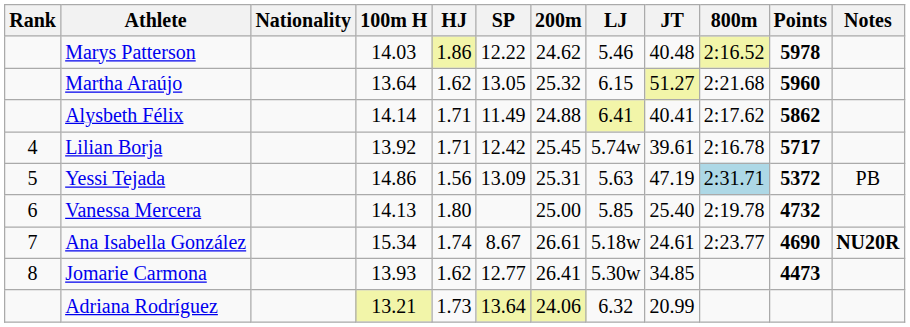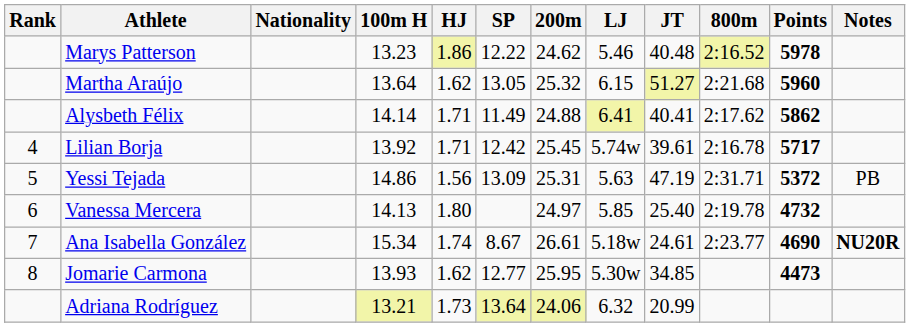 <table class="wikitable sortable" style=" text-align:center;">
 <tr>
 <th>Rank</th>
 <th>Athlete</th>
 <th>Nationality</th>
 <th>100m H</th>
 <th>HJ</th>
 <th>SP</th>
 <th>200m</th>
 <th>LJ</th>
 <th>JT</th>
 <th>800m</th>
 <th>Points</th>
 <th>Notes</th>
 </tr>
 <tr>
 <td></td>
 <td align=left><a href='#'>Marys Patterson</a></td>
 <td align=left></td>
-<td>14.03</td>
+<td>13.23</td>
 <td bgcolor=#F2F5A9>1.86</td>
 <td>12.22</td>
 <td>24.62</td>
 <td>5.46</td>
 <td>40.48</td>
 <td bgcolor=#F2F5A9>2:16.52</td>
 <td><strong>5978</strong></td>
 <td></td>
 </tr>
 <tr>
 <td></td>
 <td align=left><a href='#'>Martha Araújo</a></td>
 <td align=left></td>
 <td>13.64</td>
 <td>1.62</td>
 <td>13.05</td>
 <td>25.32</td>
 <td>6.15</td>
 <td bgcolor=#F2F5A9>51.27</td>
 <td>2:21.68</td>
 <td><strong>5960</strong></td>
 <td></td>
 </tr>
 <tr>
 <td></td>
 <td align=left><a href='#'>Alysbeth Félix</a></td>
 <td align=left></td>
 <td>14.14</td>
 <td>1.71</td>
 <td>11.49</td>
 <td>24.88</td>
 <td bgcolor=#F2F5A9>6.41</td>
 <td>40.41</td>
 <td>2:17.62</td>
 <td><strong>5862</strong></td>
 <td></td>
 </tr>
 <tr>
 <td>4</td>
 <td align=left><a href='#'>Lilian Borja</a></td>
 <td align=left></td>
 <td>13.92</td>
 <td>1.71</td>
 <td>12.42</td>
 <td>25.45</td>
 <td>5.74w</td>
 <td>39.61</td>
 <td>2:16.78</td>
 <td><strong>5717</strong></td>
 <td></td>
 </tr>
 <tr>
 <td>5</td>
 <td align=left><a href='#'>Yessi Tejada</a></td>
 <td align=left></td>
 <td>14.86</td>
 <td>1.56</td>
 <td>13.09</td>
 <td>25.31</td>
 <td>5.63</td>
 <td>47.19</td>
-<td style="background: lightblue;">2:31.71</td>
+<td>2:31.71</td>
 <td><strong>5372</strong></td>
 <td>PB</td>
 </tr>
 <tr>
 <td>6</td>
 <td align=left><a href='#'>Vanessa Mercera</a></td>
 <td align=left></td>
 <td>14.13</td>
 <td>1.80</td>
 <td></td>
-<td>25.00</td>
+<td>24.97</td>
 <td>5.85</td>
 <td>25.40</td>
 <td>2:19.78</td>
 <td><strong>4732</strong></td>
 <td></td>
 </tr>
 <tr>
 <td>7</td>
 <td align=left><a href='#'>Ana Isabella González</a></td>
 <td align=left></td>
 <td>15.34</td>
 <td>1.74</td>
 <td>8.67</td>
 <td>26.61</td>
 <td>5.18w</td>
 <td>24.61</td>
 <td>2:23.77</td>
 <td><strong>4690</strong></td>
 <td><strong>NU20R</strong></td>
 </tr>
 <tr>
 <td>8</td>
 <td align=left><a href='#'>Jomarie Carmona</a></td>
 <td align=left></td>
 <td>13.93</td>
 <td>1.62</td>
 <td>12.77</td>
-<td>26.41</td>
+<td>25.95</td>
 <td>5.30w</td>
 <td>34.85</td>
 <td></td>
 <td><strong>4473</strong></td>
 <td></td>
 </tr>
 <tr>
 <td></td>
 <td align=left><a href='#'>Adriana Rodríguez</a></td>
 <td align=left></td>
 <td bgcolor=#F2F5A9>13.21</td>
 <td>1.73</td>
 <td bgcolor=#F2F5A9>13.64</td>
 <td bgcolor=#F2F5A9>24.06</td>
 <td>6.32</td>
 <td>20.99</td>
 <td></td>
 <td><strong></strong></td>
 <td></td>
 </tr>
 </table>
